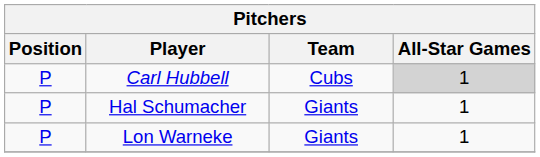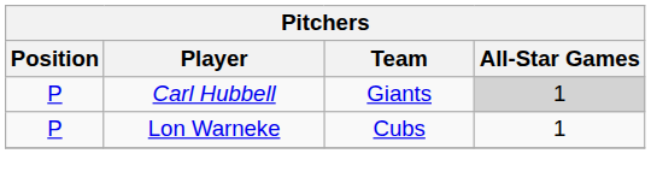 <table class="wikitable" style="font-size: 100%; text-align:center;">
 <tr>
 <th colspan="4">Pitchers</th>
 </tr>
 <tr>
 <th>Position</th>
 <th width="150">Player</th>
 <th width="100">Team</th>
 <th>All-Star Games</th>
 </tr>
 <tr>
 <td><a href='#'>P</a></td>
 <td><em><a href='#'>Carl Hubbell</a></em></td>
-<td><a href='#'>Cubs</a></td>
+<td><a href='#'>Giants</a></td>
 <td style="background: lightgrey;">1</td>
 </tr>
 <tr>
 <td><a href='#'>P</a></td>
-<td><a href='#'>Hal Schumacher</a></td>
-<td><a href='#'>Giants</a></td>
-<td>1</td>
-</tr>
-<tr>
-<td><a href='#'>P</a></td>
 <td><a href='#'>Lon Warneke</a></td>
-<td><a href='#'>Giants</a></td>
+<td><a href='#'>Cubs</a></td>
 <td>1</td>
 </tr>
 <tr>
 </tr>
 </table>
